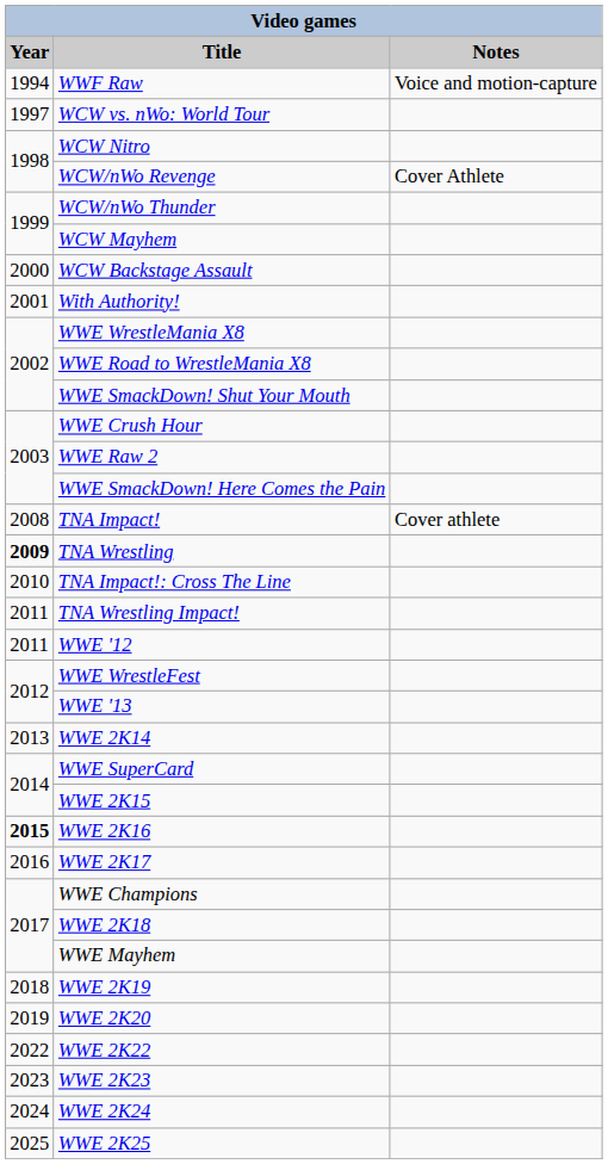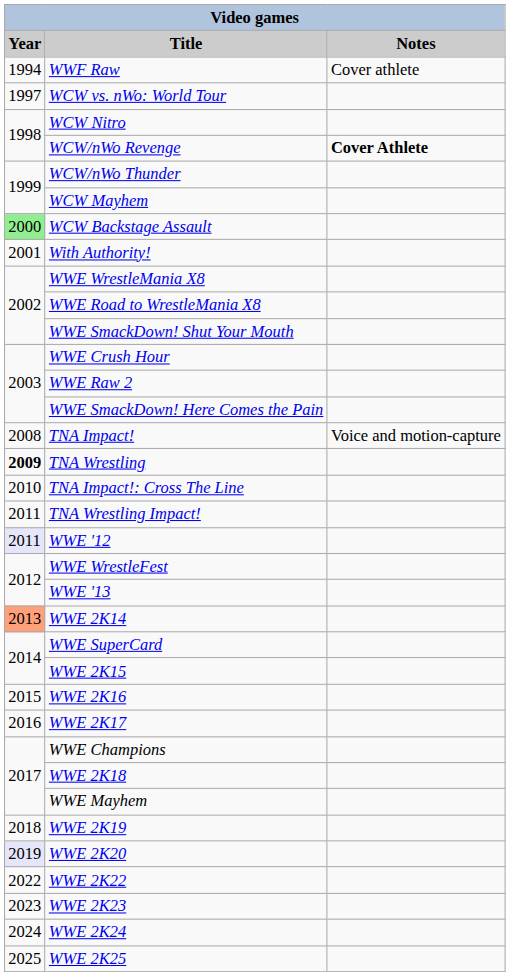 <table class="wikitable sortable">
 <tr style="text-align:center;">
 <th colspan=4 style="background:#B0C4DE;">Video games</th>
 </tr>
 <tr style="text-align:center;">
 <th style="background:#ccc;">Year</th>
 <th style="background:#ccc;">Title</th>
 <th style="background:#ccc;">Notes</th>
 </tr>
 <tr>
 <td>1994</td>
 <td><em><a href='#'>WWF Raw</a></em></td>
-<td>Voice and motion-capture</td>
+<td>Cover athlete</td>
 </tr>
 <tr>
 <td>1997</td>
 <td><em><a href='#'>WCW vs. nWo: World Tour</a></em></td>
 <td></td>
 </tr>
 <tr>
 <td rowspan="2">1998</td>
 <td><em><a href='#'>WCW Nitro</a></em></td>
 <td></td>
 </tr>
 <tr>
 <td><em><a href='#'>WCW/nWo Revenge</a></em></td>
-<td>Cover Athlete</td>
+<td><strong>Cover Athlete</strong></td>
 </tr>
 <tr>
 <td rowspan="2">1999</td>
 <td><em><a href='#'>WCW/nWo Thunder</a></em></td>
 <td></td>
 </tr>
 <tr>
 <td><em><a href='#'>WCW Mayhem</a></em></td>
 <td></td>
 </tr>
 <tr>
-<td>2000</td>
+<td style="background: lightgreen;">2000</td>
 <td><em><a href='#'>WCW Backstage Assault</a></em></td>
 <td></td>
 </tr>
 <tr>
 <td>2001</td>
 <td><em><a href='#'>With Authority!</a></em></td>
 <td></td>
 </tr>
 <tr>
 <td rowspan="3">2002</td>
 <td><em><a href='#'>WWE WrestleMania X8</a></em></td>
 <td></td>
 </tr>
 <tr>
 <td><em><a href='#'>WWE Road to WrestleMania X8</a></em></td>
 <td></td>
 </tr>
 <tr>
 <td><em><a href='#'>WWE SmackDown! Shut Your Mouth</a></em></td>
 <td></td>
 </tr>
 <tr>
 <td rowspan="3">2003</td>
 <td><em><a href='#'>WWE Crush Hour</a></em></td>
 <td></td>
 </tr>
 <tr>
 <td><em><a href='#'>WWE Raw 2</a></em></td>
 <td></td>
 </tr>
 <tr>
 <td><em><a href='#'>WWE SmackDown! Here Comes the Pain</a></em></td>
 <td></td>
 </tr>
 <tr>
 <td>2008</td>
 <td><em><a href='#'>TNA Impact!</a></em></td>
-<td>Cover athlete</td>
+<td>Voice and motion-capture</td>
 </tr>
 <tr>
 <td><strong>2009</strong></td>
 <td><em><a href='#'>TNA Wrestling</a></em></td>
 <td></td>
 </tr>
 <tr>
 <td>2010</td>
 <td><em><a href='#'>TNA Impact!: Cross The Line</a></em></td>
 <td></td>
 </tr>
 <tr>
 <td>2011</td>
 <td><em><a href='#'>TNA Wrestling Impact!</a></em></td>
 <td></td>
 </tr>
 <tr>
-<td>2011</td>
+<td style="background: lavender;">2011</td>
 <td><em><a href='#'>WWE '12</a></em></td>
 <td></td>
 </tr>
 <tr>
 <td rowspan="2">2012</td>
 <td><em><a href='#'>WWE WrestleFest</a></em></td>
 <td></td>
 </tr>
 <tr>
 <td><em><a href='#'>WWE '13</a></em></td>
 <td></td>
 </tr>
 <tr>
-<td>2013</td>
+<td style="background: lightsalmon;">2013</td>
 <td><em><a href='#'>WWE 2K14</a></em></td>
 <td></td>
 </tr>
 <tr>
 <td rowspan="2">2014</td>
 <td><em><a href='#'>WWE SuperCard</a></em></td>
 <td></td>
 </tr>
 <tr>
 <td><em><a href='#'>WWE 2K15</a></em></td>
 <td></td>
 </tr>
 <tr>
-<td><strong>2015</strong></td>
+<td>2015</td>
 <td><em><a href='#'>WWE 2K16</a></em></td>
 <td></td>
 </tr>
 <tr>
 <td>2016</td>
 <td><em><a href='#'>WWE 2K17</a></em></td>
 <td></td>
 </tr>
 <tr>
 <td rowspan="3">2017</td>
 <td><em>WWE Champions</em></td>
 <td></td>
 </tr>
 <tr>
 <td><em><a href='#'>WWE 2K18</a></em></td>
 <td></td>
 </tr>
 <tr>
 <td><em>WWE Mayhem</em></td>
 <td></td>
 </tr>
 <tr>
 <td>2018</td>
 <td><em><a href='#'>WWE 2K19</a></em></td>
 <td></td>
 </tr>
 <tr>
-<td>2019</td>
+<td style="background: lavender;">2019</td>
 <td><em><a href='#'>WWE 2K20</a></em></td>
 <td></td>
 </tr>
 <tr>
 <td>2022</td>
 <td><em><a href='#'>WWE 2K22</a></em></td>
 <td></td>
 </tr>
 <tr>
 <td>2023</td>
 <td><em><a href='#'>WWE 2K23</a></em></td>
 <td></td>
 </tr>
 <tr>
 <td>2024</td>
 <td><em><a href='#'>WWE 2K24</a></em></td>
 <td></td>
 </tr>
 <tr>
 <td>2025</td>
 <td><em><a href='#'>WWE 2K25</a></em></td>
 </tr>
 </table>
